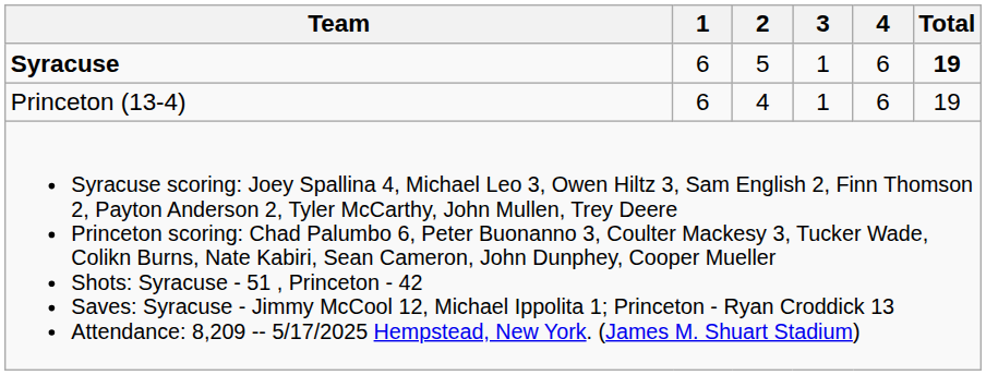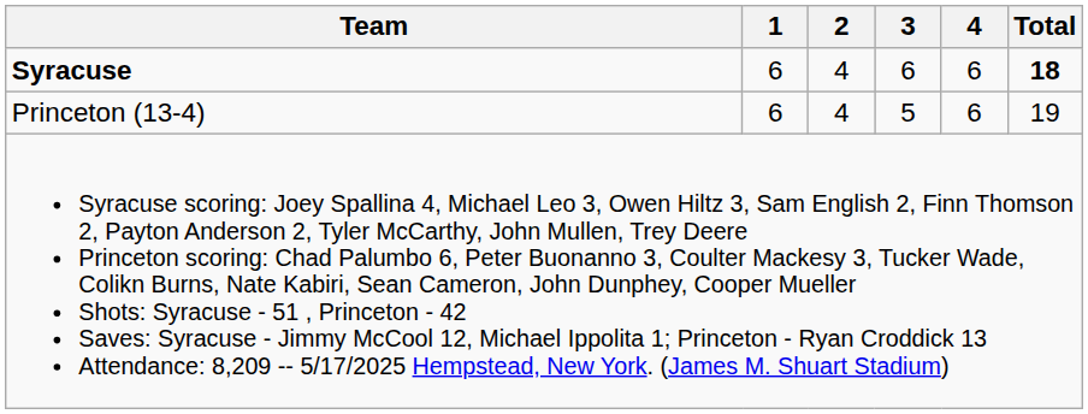 <table class="wikitable" style="text-align:center; max-width:40em">
 <tr>
 <th>Team</th>
 <th style="width:2em">1</th>
 <th style="width:2em">2</th>
 <th style="width:2em">3</th>
 <th style="width:2em">4</th>
 <th style="width:2em">Total</th>
 </tr>
 <tr>
 <td style="text-align:left"><strong>Syracuse</strong></td>
 <td>6</td>
-<td>5</td>
-<td>1</td>
+<td>4</td>
 <td>6</td>
-<td><strong>19</strong></td>
+<td>6</td>
+<td><strong>18</strong></td>
 </tr>
 <tr>
 <td style="text-align:left">Princeton (13-4)</td>
 <td>6</td>
 <td>4</td>
-<td>1</td>
+<td>5</td>
 <td>6</td>
 <td>19</td>
 </tr>
 <tr>
 <td colspan=7 style="text-align:left; font-size:88%;"><br><ul><li>Syracuse scoring: Joey Spallina 4, Michael Leo 3, Owen Hiltz 3, Sam English 2, Finn Thomson 2, Payton Anderson 2, Tyler McCarthy, John Mullen, Trey Deere</li><li>Princeton scoring: Chad Palumbo 6, Peter Buonanno 3, Coulter Mackesy 3, Tucker Wade, Colikn Burns, Nate Kabiri, Sean Cameron, John Dunphey, Cooper Mueller</li><li>Shots: Syracuse - 51 , Princeton - 42</li><li>Saves: Syracuse - Jimmy McCool 12, Michael Ippolita 1; Princeton - Ryan Croddick 13</li><li>Attendance: 8,209 -- 5/17/2025 <a href='#'>Hempstead, New York</a>. (<a href='#'>James M. Shuart Stadium</a>)</li></ul></td>
 </tr>
 </table>
